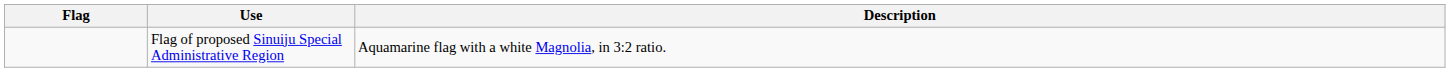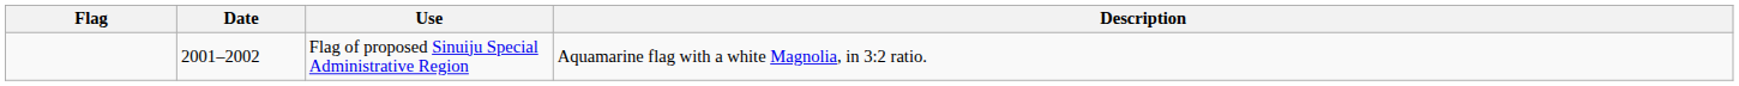 <table class="wikitable" style="width:100%">
 <tr>
 <th width="150px">Flag</th>
+<th width="110px">Date</th>
 <th width="220px">Use</th>
 <th style="min-width:340px">Description</th>
 </tr>
 <tr>
 <td></td>
+<td>2001–2002</td>
 <td>Flag of proposed <a href='#'>Sinuiju Special Administrative Region</a></td>
 <td>Aquamarine flag with a white <a href='#'>Magnolia</a>, in 3:2 ratio.</td>
 </tr>
 </table>
